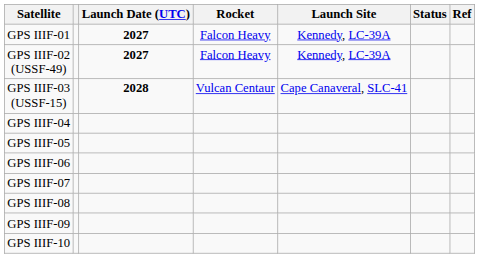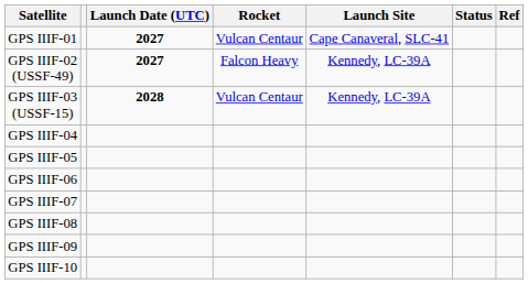 <table class="wikitable">
 <tr style="vertical-align: bottom;">
 <th>Satellite</th>
 <th></th>
 <th>Launch Date (<a href='#'>UTC</a>)</th>
 <th>Rocket</th>
 <th>Launch Site</th>
 <th>Status</th>
 <th>Ref</th>
 </tr>
 <tr style="vertical-align: top; text-align: center;">
 <td nowrap>GPS IIIF-01</td>
 <td></td>
 <td><strong>2027</strong></td>
-<td><a href='#'>Falcon Heavy</a></td>
-<td><a href='#'>Kennedy</a>, <a href='#'>LC-39A</a></td>
+<td><a href='#'>Vulcan Centaur</a></td>
+<td><a href='#'>Cape Canaveral</a>, <a href='#'>SLC‑41</a></td>
 <td></td>
 <td></td>
 </tr>
 <tr style="vertical-align: top; text-align: center;">
 <td nowrap>GPS IIIF-02<br>(USSF-49)</td>
 <td></td>
 <td><strong>2027</strong></td>
 <td><a href='#'>Falcon Heavy</a></td>
 <td><a href='#'>Kennedy</a>, <a href='#'>LC-39A</a></td>
 <td></td>
 <td></td>
 </tr>
 <tr style="vertical-align: top; text-align: center;">
 <td nowrap>GPS IIIF-03<br>(USSF-15)</td>
 <td></td>
 <td><strong>2028</strong></td>
 <td><a href='#'>Vulcan Centaur</a></td>
-<td><a href='#'>Cape Canaveral</a>, <a href='#'>SLC‑41</a></td>
+<td><a href='#'>Kennedy</a>, <a href='#'>LC-39A</a></td>
 <td></td>
 <td></td>
 </tr>
 <tr style="vertical-align: top; text-align: center;">
 <td nowrap>GPS IIIF-04</td>
 <td></td>
 <td></td>
 <td></td>
 <td></td>
 <td></td>
 <td></td>
 </tr>
 <tr style="vertical-align: top; text-align: center;">
 <td nowrap>GPS IIIF-05</td>
 <td></td>
 <td></td>
 <td></td>
 <td></td>
 <td></td>
 <td></td>
 </tr>
 <tr style="vertical-align: top; text-align: center;">
 <td nowrap>GPS IIIF-06</td>
 <td></td>
 <td></td>
 <td></td>
 <td></td>
 <td></td>
 <td></td>
 </tr>
 <tr style="vertical-align: top; text-align: center;">
 <td nowrap>GPS IIIF-07</td>
 <td></td>
 <td></td>
 <td></td>
 <td></td>
 <td></td>
 <td></td>
 </tr>
 <tr style="vertical-align: top; text-align: center;">
 <td nowrap>GPS IIIF-08</td>
 <td></td>
 <td></td>
 <td></td>
 <td></td>
 <td></td>
 <td></td>
 </tr>
 <tr style="vertical-align: top; text-align: center;">
 <td nowrap>GPS IIIF-09</td>
 <td></td>
 <td></td>
 <td></td>
 <td></td>
 <td></td>
 <td></td>
 </tr>
 <tr style="vertical-align: top; text-align: center;">
 <td nowrap>GPS IIIF-10</td>
 <td></td>
 <td></td>
 <td></td>
 <td></td>
 <td></td>
 <td></td>
 </tr>
 </table>
